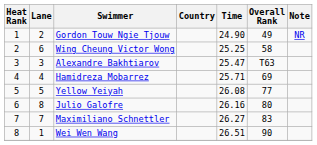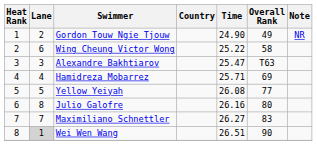 <table class="wikitable" style="text-align:center">
 <tr>
 <th>Heat <br>Rank</th>
 <th>Lane</th>
 <th>Swimmer</th>
 <th>Country</th>
 <th>Time</th>
 <th>Overall<br>Rank</th>
 <th>Note</th>
 </tr>
 <tr>
 <td>1</td>
 <td>2</td>
 <td align=left><a href='#'>Gordon Touw Ngie Tjouw</a></td>
 <td align=left></td>
 <td>24.90</td>
 <td>49</td>
 <td><a href='#'>NR</a></td>
 </tr>
 <tr>
 <td>2</td>
 <td>6</td>
 <td align=left><a href='#'>Wing Cheung Victor Wong</a></td>
 <td align=left></td>
-<td>25.25</td>
+<td>25.22</td>
 <td>58</td>
 <td></td>
 </tr>
 <tr>
 <td>3</td>
 <td>3</td>
 <td align=left><a href='#'>Alexandre Bakhtiarov</a></td>
 <td align=left></td>
 <td>25.47</td>
 <td>T63</td>
 <td></td>
 </tr>
 <tr>
 <td>4</td>
 <td>4</td>
 <td align=left><a href='#'>Hamidreza Mobarrez</a></td>
 <td align=left></td>
 <td>25.71</td>
 <td>69</td>
 <td></td>
 </tr>
 <tr>
 <td>5</td>
 <td>5</td>
 <td align=left><a href='#'>Yellow Yeiyah</a></td>
 <td align=left></td>
 <td>26.08</td>
 <td>77</td>
 <td></td>
 </tr>
 <tr>
 <td>6</td>
 <td>8</td>
 <td align=left><a href='#'>Julio Galofre</a></td>
 <td align=left></td>
 <td>26.16</td>
 <td>80</td>
 <td></td>
 </tr>
 <tr>
 <td>7</td>
 <td>7</td>
 <td align=left><a href='#'>Maximiliano Schnettler</a></td>
 <td align=left></td>
 <td>26.27</td>
 <td>83</td>
 <td></td>
 </tr>
 <tr>
 <td>8</td>
-<td>1</td>
+<td style="background: lightgrey;">1</td>
 <td align=left><a href='#'>Wei Wen Wang</a></td>
 <td align=left></td>
 <td>26.51</td>
 <td>90</td>
 <td></td>
 </tr>
 <tr>
 </tr>
 </table>
